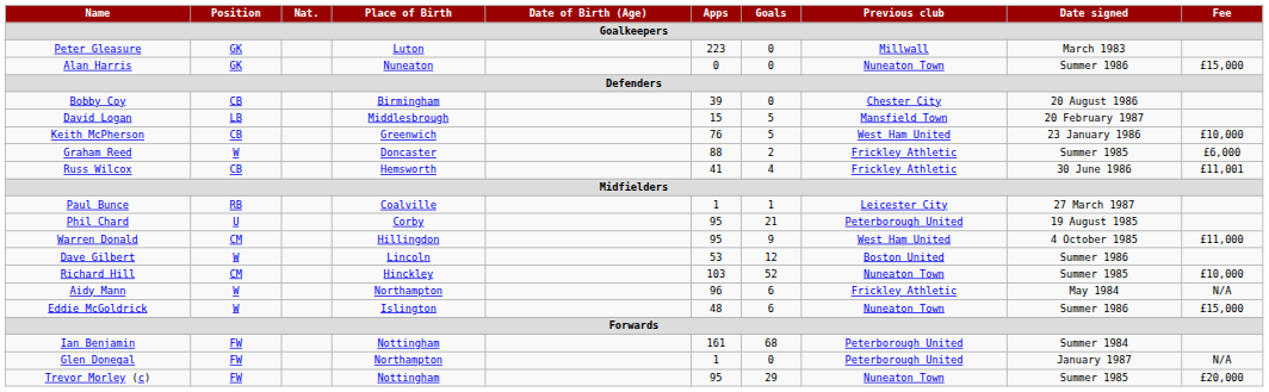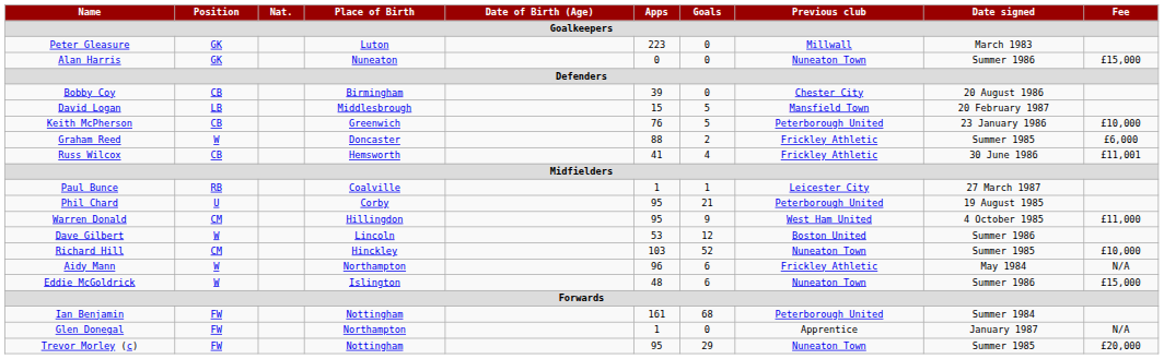 <table class="wikitable" style="text-align:center; font-size:90%; width:90%;">
 <tr>
 <th style="background:#900; color:#FFF; text-align:center;">Name</th>
 <th style="background:#900; color:#FFF; text-align:center;">Position</th>
 <th style="background:#900; color:#FFF; text-align:center;">Nat.</th>
 <th style="background:#900; color:#FFF; text-align:center;">Place of Birth</th>
 <th style="background:#900; color:#FFF; text-align:center;">Date of Birth (Age)</th>
 <th style="background:#900; color:#FFF; text-align:center;">Apps</th>
 <th style="background:#900; color:#FFF; text-align:center;">Goals</th>
 <th style="background:#900; color:#FFF; text-align:center;">Previous club</th>
 <th style="background:#900; color:#FFF; text-align:center;">Date signed</th>
 <th style="background:#900; color:#FFF; text-align:center;">Fee</th>
 </tr>
 <tr>
 <th colspan="12" style="background:#dcdcdc; text-align:center;">Goalkeepers</th>
 </tr>
 <tr>
 <td><a href='#'>Peter Gleasure</a></td>
 <td><a href='#'>GK</a></td>
 <td></td>
 <td><a href='#'>Luton</a></td>
 <td></td>
 <td>223</td>
 <td>0</td>
 <td><a href='#'>Millwall</a></td>
 <td>March 1983</td>
 <td></td>
 </tr>
 <tr>
 <td><a href='#'>Alan Harris</a></td>
 <td><a href='#'>GK</a></td>
 <td></td>
 <td><a href='#'>Nuneaton</a></td>
 <td></td>
 <td>0</td>
 <td>0</td>
 <td><a href='#'>Nuneaton Town</a></td>
 <td>Summer 1986</td>
 <td>£15,000</td>
 </tr>
 <tr>
 <th colspan="12" style="background:#dcdcdc; text-align:center;">Defenders</th>
 </tr>
 <tr>
 <td><a href='#'>Bobby Coy</a></td>
 <td><a href='#'>CB</a></td>
 <td></td>
 <td><a href='#'>Birmingham</a></td>
 <td></td>
 <td>39</td>
 <td>0</td>
 <td><a href='#'>Chester City</a></td>
 <td>20 August 1986</td>
 <td></td>
 </tr>
 <tr>
 <td><a href='#'>David Logan</a></td>
 <td><a href='#'>LB</a></td>
 <td></td>
 <td><a href='#'>Middlesbrough</a></td>
 <td></td>
 <td>15</td>
 <td>5</td>
 <td><a href='#'>Mansfield Town</a></td>
 <td>20 February 1987</td>
 <td></td>
 </tr>
 <tr>
 <td><a href='#'>Keith McPherson</a></td>
 <td><a href='#'>CB</a></td>
 <td></td>
 <td><a href='#'>Greenwich</a></td>
 <td></td>
 <td>76</td>
 <td>5</td>
-<td><a href='#'>West Ham United</a></td>
+<td><a href='#'>Peterborough United</a></td>
 <td>23 January 1986</td>
 <td>£10,000</td>
 </tr>
 <tr>
 <td><a href='#'>Graham Reed</a></td>
 <td><a href='#'>W</a></td>
 <td></td>
 <td><a href='#'>Doncaster</a></td>
 <td></td>
 <td>88</td>
 <td>2</td>
 <td><a href='#'>Frickley Athletic</a></td>
 <td>Summer 1985</td>
 <td>£6,000</td>
 </tr>
 <tr>
 <td><a href='#'>Russ Wilcox</a></td>
 <td><a href='#'>CB</a></td>
 <td></td>
 <td><a href='#'>Hemsworth</a></td>
 <td></td>
 <td>41</td>
 <td>4</td>
 <td><a href='#'>Frickley Athletic</a></td>
 <td>30 June 1986</td>
 <td>£11,001</td>
 </tr>
 <tr>
 <th colspan="12" style="background:#dcdcdc; text-align:center;">Midfielders</th>
 </tr>
 <tr>
 <td><a href='#'>Paul Bunce</a></td>
 <td><a href='#'>RB</a></td>
 <td></td>
 <td><a href='#'>Coalville</a></td>
 <td></td>
 <td>1</td>
 <td>1</td>
 <td><a href='#'>Leicester City</a></td>
 <td>27 March 1987</td>
 <td></td>
 </tr>
 <tr>
 <td><a href='#'>Phil Chard</a></td>
 <td><a href='#'>U</a></td>
 <td></td>
 <td><a href='#'>Corby</a></td>
 <td></td>
 <td>95</td>
 <td>21</td>
 <td><a href='#'>Peterborough United</a></td>
 <td>19 August 1985</td>
 <td></td>
 </tr>
 <tr>
 <td><a href='#'>Warren Donald</a></td>
 <td><a href='#'>CM</a></td>
 <td></td>
 <td><a href='#'>Hillingdon</a></td>
 <td></td>
 <td>95</td>
 <td>9</td>
 <td><a href='#'>West Ham United</a></td>
 <td>4 October 1985</td>
 <td>£11,000</td>
 </tr>
 <tr>
 <td><a href='#'>Dave Gilbert</a></td>
 <td><a href='#'>W</a></td>
 <td></td>
 <td><a href='#'>Lincoln</a></td>
 <td></td>
 <td>53</td>
 <td>12</td>
 <td><a href='#'>Boston United</a></td>
 <td>Summer 1986</td>
 <td></td>
 </tr>
 <tr>
 <td><a href='#'>Richard Hill</a></td>
 <td><a href='#'>CM</a></td>
 <td></td>
 <td><a href='#'>Hinckley</a></td>
 <td></td>
 <td>103</td>
 <td>52</td>
 <td><a href='#'>Nuneaton Town</a></td>
 <td>Summer 1985</td>
 <td>£10,000</td>
 </tr>
 <tr>
 <td><a href='#'>Aidy Mann</a></td>
 <td><a href='#'>W</a></td>
 <td></td>
 <td><a href='#'>Northampton</a></td>
 <td></td>
 <td>96</td>
 <td>6</td>
 <td><a href='#'>Frickley Athletic</a></td>
 <td>May 1984</td>
 <td>N/A</td>
 </tr>
 <tr>
 <td><a href='#'>Eddie McGoldrick</a></td>
 <td><a href='#'>W</a></td>
 <td></td>
 <td><a href='#'>Islington</a></td>
 <td></td>
 <td>48</td>
 <td>6</td>
 <td><a href='#'>Nuneaton Town</a></td>
 <td>Summer 1986</td>
 <td>£15,000</td>
 </tr>
 <tr>
 <th colspan="12" style="background:#dcdcdc; text-align:center;">Forwards</th>
 </tr>
 <tr>
 <td><a href='#'>Ian Benjamin</a></td>
 <td><a href='#'>FW</a></td>
 <td></td>
 <td><a href='#'>Nottingham</a></td>
 <td></td>
 <td>161</td>
 <td>68</td>
 <td><a href='#'>Peterborough United</a></td>
 <td>Summer 1984</td>
 <td></td>
 </tr>
 <tr>
 <td><a href='#'>Glen Donegal</a></td>
 <td><a href='#'>FW</a></td>
 <td></td>
 <td><a href='#'>Northampton</a></td>
 <td></td>
 <td>1</td>
 <td>0</td>
-<td><a href='#'>Peterborough United</a></td>
+<td>Apprentice</td>
 <td>January 1987</td>
 <td>N/A</td>
 </tr>
 <tr>
 <td><a href='#'>Trevor Morley</a> (<a href='#'>c</a>)</td>
 <td><a href='#'>FW</a></td>
 <td></td>
 <td><a href='#'>Nottingham</a></td>
 <td></td>
 <td>95</td>
 <td>29</td>
 <td><a href='#'>Nuneaton Town</a></td>
 <td>Summer 1985</td>
 <td>£20,000</td>
 </tr>
 </table>
